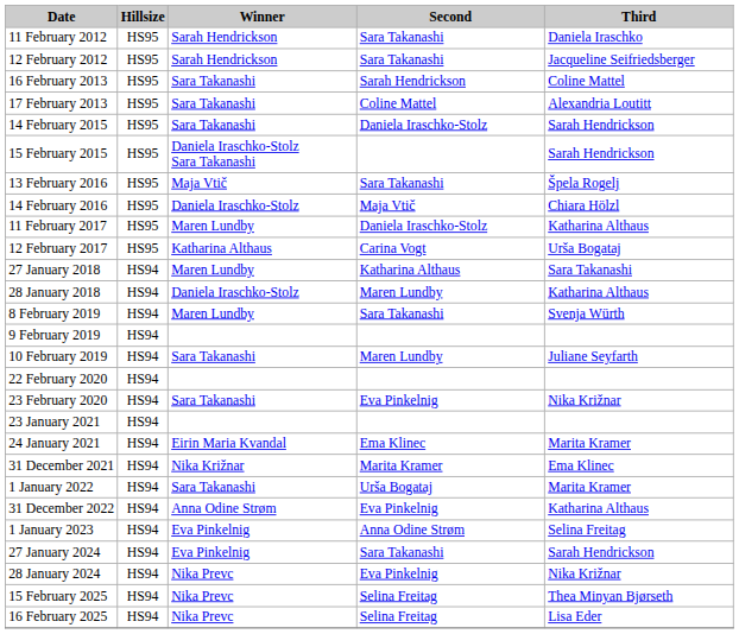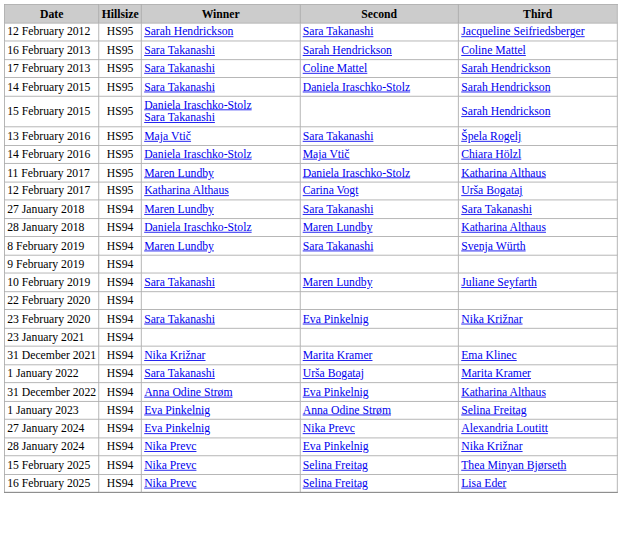 <table class="wikitable plainrowheaders" style="background:#fff; font-size:86%; line-height:15px; border:grey solid 1px; border-collapse:collapse;">
 <tr style="background:#ccc; text-align:center;">
 <th style="background:#ccc;">Date</th>
 <th style="background:#ccc;">Hillsize</th>
 <th style="background:#ccc;" width="180">Winner</th>
 <th style="background:#ccc;" width="180">Second</th>
 <th style="background:#ccc;" width="180">Third</th>
-</tr>
-<tr>
-<td>11 February 2012</td>
-<td align=center>HS95</td>
-<td> <a href='#'>Sarah Hendrickson</a></td>
-<td> <a href='#'>Sara Takanashi</a></td>
-<td> <a href='#'>Daniela Iraschko</a></td>
 </tr>
 <tr>
 <td>12 February 2012</td>
 <td align=center>HS95</td>
 <td> <a href='#'>Sarah Hendrickson</a></td>
 <td> <a href='#'>Sara Takanashi</a></td>
 <td> <a href='#'>Jacqueline Seifriedsberger</a></td>
 </tr>
 <tr>
 <td>16 February 2013</td>
 <td align=center>HS95</td>
 <td> <a href='#'>Sara Takanashi</a></td>
 <td> <a href='#'>Sarah Hendrickson</a></td>
 <td> <a href='#'>Coline Mattel</a></td>
 </tr>
 <tr>
 <td>17 February 2013</td>
 <td align=center>HS95</td>
 <td> <a href='#'>Sara Takanashi</a></td>
 <td> <a href='#'>Coline Mattel</a></td>
-<td> <a href='#'>Alexandria Loutitt</a></td>
+<td> <a href='#'>Sarah Hendrickson</a></td>
 </tr>
 <tr>
 <td>14 February 2015</td>
 <td align=center>HS95</td>
 <td> <a href='#'>Sara Takanashi</a></td>
 <td> <a href='#'>Daniela Iraschko-Stolz</a></td>
 <td> <a href='#'>Sarah Hendrickson</a></td>
 </tr>
 <tr>
 <td>15 February 2015</td>
 <td align=center>HS95</td>
 <td> <a href='#'>Daniela Iraschko-Stolz</a><br> <a href='#'>Sara Takanashi</a></td>
 <td></td>
 <td> <a href='#'>Sarah Hendrickson</a></td>
 </tr>
 <tr>
 <td>13 February 2016</td>
 <td align=center>HS95</td>
 <td> <a href='#'>Maja Vtič</a></td>
 <td> <a href='#'>Sara Takanashi</a></td>
 <td> <a href='#'>Špela Rogelj</a></td>
 </tr>
 <tr>
 <td>14 February 2016</td>
 <td align=center>HS95</td>
 <td> <a href='#'>Daniela Iraschko-Stolz</a></td>
 <td> <a href='#'>Maja Vtič</a></td>
 <td> <a href='#'>Chiara Hölzl</a></td>
 </tr>
 <tr>
 <td>11 February 2017</td>
 <td align=center>HS95</td>
 <td> <a href='#'>Maren Lundby</a></td>
 <td> <a href='#'>Daniela Iraschko-Stolz</a></td>
 <td> <a href='#'>Katharina Althaus</a></td>
 </tr>
 <tr>
 <td>12 February 2017</td>
 <td align=center>HS95</td>
 <td> <a href='#'>Katharina Althaus</a></td>
 <td> <a href='#'>Carina Vogt</a></td>
 <td> <a href='#'>Urša Bogataj</a></td>
 </tr>
 <tr>
 <td>27 January 2018</td>
 <td align=center>HS94</td>
 <td> <a href='#'>Maren Lundby</a></td>
-<td> <a href='#'>Katharina Althaus</a></td>
+<td> <a href='#'>Sara Takanashi</a></td>
 <td> <a href='#'>Sara Takanashi</a></td>
 </tr>
 <tr>
 <td>28 January 2018</td>
 <td align=center>HS94</td>
 <td> <a href='#'>Daniela Iraschko-Stolz</a></td>
 <td> <a href='#'>Maren Lundby</a></td>
 <td> <a href='#'>Katharina Althaus</a></td>
 </tr>
 <tr>
 <td>8 February 2019</td>
 <td align=center>HS94</td>
 <td> <a href='#'>Maren Lundby</a></td>
 <td> <a href='#'>Sara Takanashi</a></td>
 <td> <a href='#'>Svenja Würth</a></td>
 </tr>
 <tr>
 <td>9 February 2019</td>
 <td align=center>HS94</td>
 <td></td>
 <td></td>
 <td></td>
 </tr>
 <tr>
 <td>10 February 2019</td>
 <td align=center>HS94</td>
 <td> <a href='#'>Sara Takanashi</a></td>
 <td> <a href='#'>Maren Lundby</a></td>
 <td> <a href='#'>Juliane Seyfarth</a></td>
 </tr>
 <tr>
 <td>22 February 2020</td>
 <td align=center>HS94</td>
 <td></td>
 <td></td>
 <td></td>
 </tr>
 <tr>
 <td>23 February 2020</td>
 <td align=center>HS94</td>
 <td> <a href='#'>Sara Takanashi</a></td>
 <td> <a href='#'>Eva Pinkelnig</a></td>
 <td> <a href='#'>Nika Križnar</a></td>
 </tr>
 <tr>
 <td>23 January 2021</td>
 <td align=center>HS94</td>
 <td></td>
 <td></td>
 <td></td>
 </tr>
 <tr>
-<td>24 January 2021</td>
-<td align=center>HS94</td>
-<td> <a href='#'>Eirin Maria Kvandal</a></td>
-<td> <a href='#'>Ema Klinec</a></td>
-<td> <a href='#'>Marita Kramer</a></td>
-</tr>
-<tr>
 <td>31 December 2021</td>
 <td align=center>HS94</td>
 <td> <a href='#'>Nika Križnar</a></td>
 <td> <a href='#'>Marita Kramer</a></td>
 <td> <a href='#'>Ema Klinec</a></td>
 </tr>
 <tr>
 <td>1 January 2022</td>
 <td align=center>HS94</td>
 <td> <a href='#'>Sara Takanashi</a></td>
 <td> <a href='#'>Urša Bogataj</a></td>
 <td> <a href='#'>Marita Kramer</a></td>
 </tr>
 <tr>
 <td>31 December 2022</td>
 <td align=center>HS94</td>
 <td> <a href='#'>Anna Odine Strøm</a></td>
 <td> <a href='#'>Eva Pinkelnig</a></td>
 <td> <a href='#'>Katharina Althaus</a></td>
 </tr>
 <tr>
 <td>1 January 2023</td>
 <td align=center>HS94</td>
 <td> <a href='#'>Eva Pinkelnig</a></td>
 <td> <a href='#'>Anna Odine Strøm</a></td>
 <td> <a href='#'>Selina Freitag</a></td>
 </tr>
 <tr>
 <td>27 January 2024</td>
 <td align=center>HS94</td>
 <td> <a href='#'>Eva Pinkelnig</a></td>
-<td> <a href='#'>Sara Takanashi</a></td>
-<td> <a href='#'>Sarah Hendrickson</a></td>
+<td> <a href='#'>Nika Prevc</a></td>
+<td> <a href='#'>Alexandria Loutitt</a></td>
 </tr>
 <tr>
 <td>28 January 2024</td>
 <td align=center>HS94</td>
 <td> <a href='#'>Nika Prevc</a></td>
 <td> <a href='#'>Eva Pinkelnig</a></td>
 <td> <a href='#'>Nika Križnar</a></td>
 </tr>
 <tr>
 <td>15 February 2025</td>
 <td align=center>HS94</td>
 <td> <a href='#'>Nika Prevc</a></td>
 <td> <a href='#'>Selina Freitag</a></td>
 <td> <a href='#'>Thea Minyan Bjørseth</a></td>
 </tr>
 <tr>
 <td>16 February 2025</td>
 <td align=center>HS94</td>
 <td> <a href='#'>Nika Prevc</a></td>
 <td> <a href='#'>Selina Freitag</a></td>
 <td> <a href='#'>Lisa Eder</a></td>
 </tr>
 <tr>
 </tr>
 </table>
